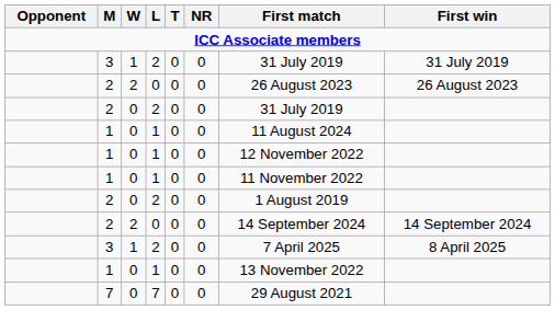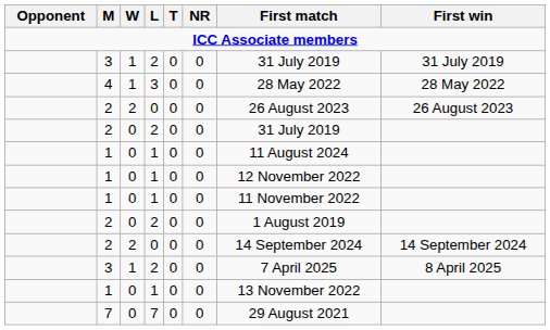 <table class="wikitable" style="text-align: center; width: 600px;">
 <tr>
 <th>Opponent</th>
 <th>M</th>
 <th>W</th>
 <th>L</th>
 <th>T</th>
 <th>NR</th>
 <th>First match</th>
 <th>First win</th>
 </tr>
 <tr>
 <td colspan="8" style="text-align: center;"><strong><a href='#'>ICC Associate members</a></strong></td>
 </tr>
 <tr>
 <td align=left></td>
 <td>3</td>
 <td>1</td>
 <td>2</td>
 <td>0</td>
 <td>0</td>
 <td>31 July 2019</td>
 <td>31 July 2019</td>
+</tr>
+<tr>
+<td align=left></td>
+<td>4</td>
+<td>1</td>
+<td>3</td>
+<td>0</td>
+<td>0</td>
+<td>28 May 2022</td>
+<td>28 May 2022</td>
 </tr>
 <tr>
 <td align=left></td>
 <td>2</td>
 <td>2</td>
 <td>0</td>
 <td>0</td>
 <td>0</td>
 <td>26 August 2023</td>
 <td>26 August 2023</td>
 </tr>
 <tr>
 <td align=left></td>
 <td>2</td>
 <td>0</td>
 <td>2</td>
 <td>0</td>
 <td>0</td>
 <td>31 July 2019</td>
 <td></td>
 </tr>
 <tr>
 <td align=left></td>
 <td>1</td>
 <td>0</td>
 <td>1</td>
 <td>0</td>
 <td>0</td>
 <td>11 August 2024</td>
 <td></td>
 </tr>
 <tr>
 <td align=left></td>
 <td>1</td>
 <td>0</td>
 <td>1</td>
 <td>0</td>
 <td>0</td>
 <td>12 November 2022</td>
 <td></td>
 </tr>
 <tr>
 <td align=left></td>
 <td>1</td>
 <td>0</td>
 <td>1</td>
 <td>0</td>
 <td>0</td>
 <td>11 November 2022</td>
 <td></td>
 </tr>
 <tr>
 <td align=left></td>
 <td>2</td>
 <td>0</td>
 <td>2</td>
 <td>0</td>
 <td>0</td>
 <td>1 August 2019</td>
 <td></td>
 </tr>
 <tr>
 <td align=left></td>
 <td>2</td>
 <td>2</td>
 <td>0</td>
 <td>0</td>
 <td>0</td>
 <td>14 September 2024</td>
 <td>14 September 2024</td>
 </tr>
 <tr>
 <td align=left></td>
 <td>3</td>
 <td>1</td>
 <td>2</td>
 <td>0</td>
 <td>0</td>
 <td>7 April 2025</td>
 <td>8 April 2025</td>
 </tr>
 <tr>
 <td align=left></td>
 <td>1</td>
 <td>0</td>
 <td>1</td>
 <td>0</td>
 <td>0</td>
 <td>13 November 2022</td>
 <td></td>
 </tr>
 <tr>
 <td align=left></td>
 <td>7</td>
 <td>0</td>
 <td>7</td>
 <td>0</td>
 <td>0</td>
 <td>29 August 2021</td>
 <td></td>
 </tr>
 </table>
